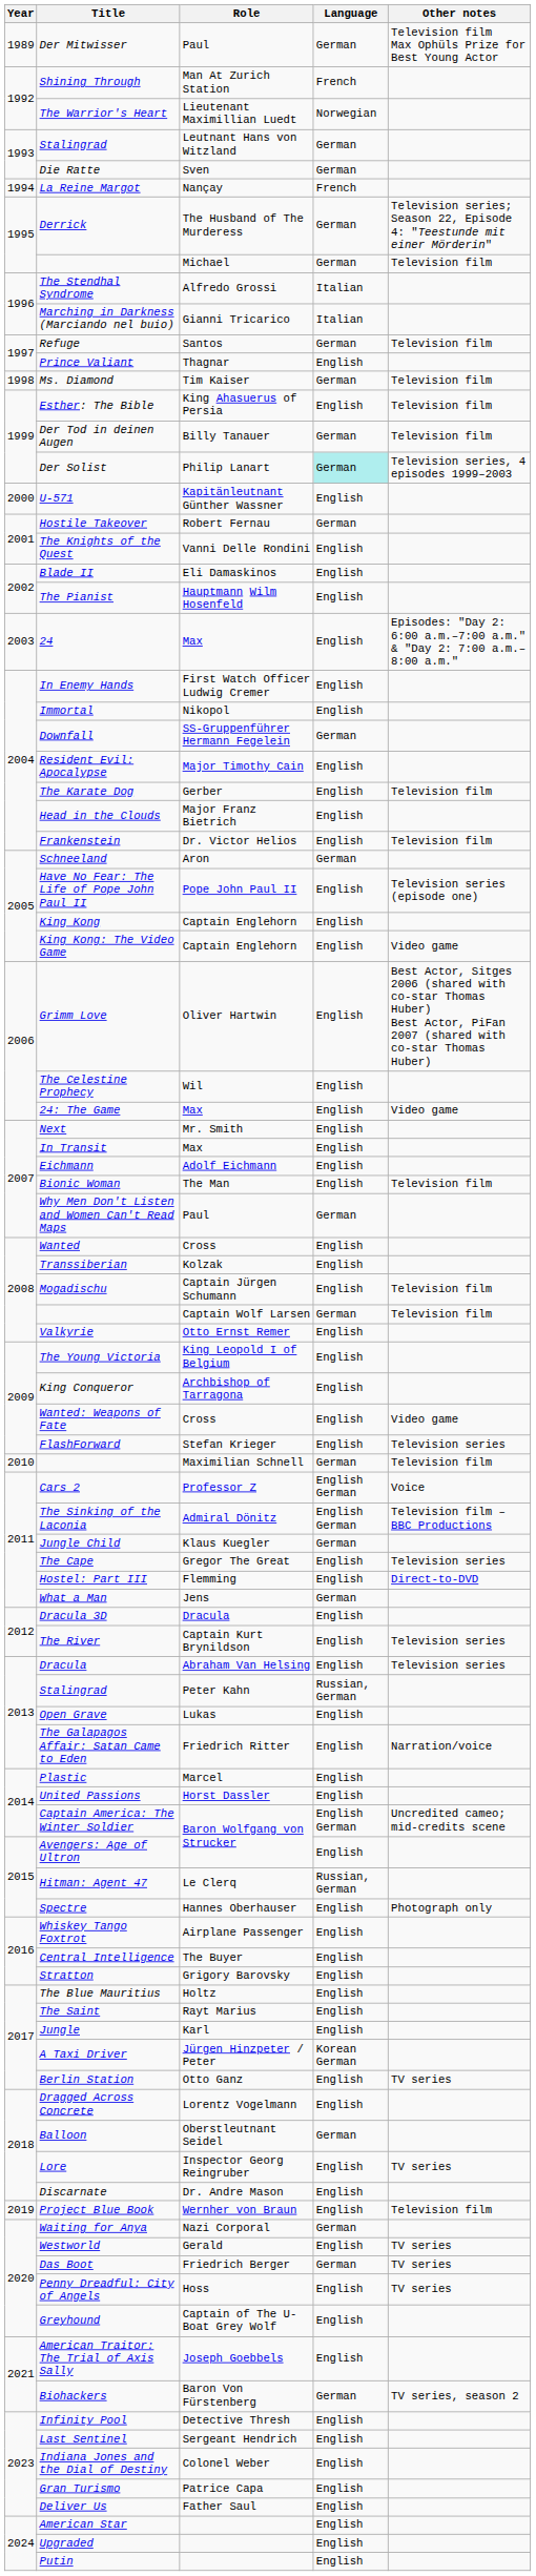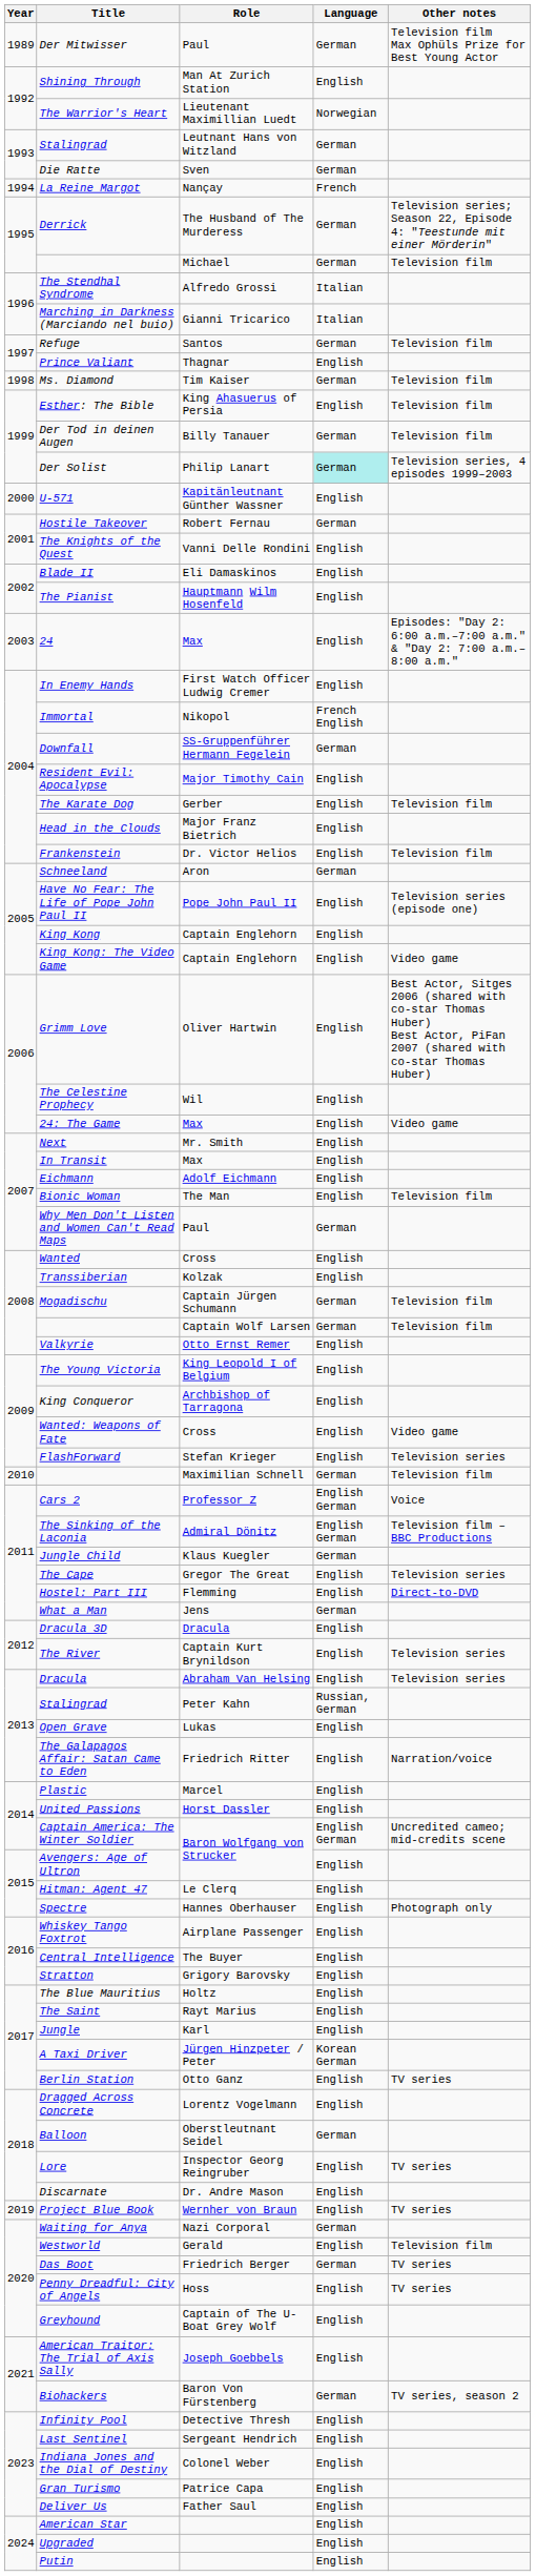 <table class="wikitable sortable">
 <tr>
 <th>Year</th>
 <th>Title</th>
 <th>Role</th>
 <th>Language</th>
 <th width=27%>Other notes</th>
 </tr>
 <tr>
 <td>1989</td>
 <td><em>Der Mitwisser</em></td>
 <td>Paul</td>
 <td>German</td>
 <td>Television film<br>Max Ophüls Prize for Best Young Actor</td>
 </tr>
 <tr>
 <td rowspan="2">1992</td>
 <td><em><a href='#'>Shining Through</a></em></td>
 <td>Man At Zurich Station</td>
-<td>French</td>
+<td>English</td>
 <td> </td>
 </tr>
 <tr>
 <td><em><a href='#'>The Warrior's Heart</a></em></td>
 <td>Lieutenant Maximillian Luedt</td>
 <td>Norwegian</td>
 <td></td>
 </tr>
 <tr>
 <td rowspan="2">1993</td>
 <td><em><a href='#'>Stalingrad</a></em></td>
 <td>Leutnant Hans von Witzland</td>
 <td>German</td>
 <td> </td>
 </tr>
 <tr>
 <td><em>Die Ratte</em></td>
 <td>Sven</td>
 <td>German</td>
 <td> </td>
 </tr>
 <tr>
 <td>1994</td>
 <td><em><a href='#'>La Reine Margot</a></em></td>
 <td>Nançay</td>
 <td>French</td>
 <td> </td>
 </tr>
 <tr>
 <td rowspan="2">1995</td>
 <td><em><a href='#'>Derrick</a></em></td>
 <td>The Husband of The Murderess</td>
 <td>German</td>
 <td>Television series; Season 22, Episode 4: "<em>Teestunde mit einer Mörderin</em>"</td>
 </tr>
 <tr>
 <td><em></em></td>
 <td>Michael</td>
 <td>German</td>
 <td>Television film</td>
 </tr>
 <tr>
 <td rowspan="2">1996</td>
 <td><em><a href='#'>The Stendhal Syndrome</a></em></td>
 <td>Alfredo Grossi</td>
 <td>Italian</td>
 <td> </td>
 </tr>
 <tr>
 <td><em><a href='#'>Marching in Darkness</a> (Marciando nel buio)</em></td>
 <td>Gianni Tricarico</td>
 <td>Italian</td>
 <td> </td>
 </tr>
 <tr>
 <td rowspan="2">1997</td>
 <td><em>Refuge</em></td>
 <td>Santos</td>
 <td>German</td>
 <td>Television film</td>
 </tr>
 <tr>
 <td><em><a href='#'>Prince Valiant</a></em></td>
 <td>Thagnar</td>
 <td>English</td>
 <td> </td>
 </tr>
 <tr>
 <td>1998</td>
 <td><em>Ms. Diamond</em></td>
 <td>Tim Kaiser</td>
 <td>German</td>
 <td>Television film</td>
 </tr>
 <tr>
 <td rowspan="3">1999</td>
 <td><em><a href='#'>Esther</a>: The Bible</em></td>
 <td>King <a href='#'>Ahasuerus</a> of Persia</td>
 <td>English</td>
 <td>Television film</td>
 </tr>
 <tr>
 <td><em>Der Tod in deinen Augen</em></td>
 <td>Billy Tanauer</td>
 <td>German</td>
 <td>Television film</td>
 </tr>
 <tr>
 <td><em>Der Solist</em></td>
 <td>Philip Lanart</td>
 <td style="background: paleturquoise;">German</td>
 <td>Television series, 4 episodes 1999–2003</td>
 </tr>
 <tr>
 <td>2000</td>
 <td><em><a href='#'>U-571</a></em></td>
 <td><a href='#'>Kapitänleutnant</a> Günther Wassner</td>
 <td>English</td>
 <td> </td>
 </tr>
 <tr>
 <td rowspan="2">2001</td>
 <td><em><a href='#'>Hostile Takeover</a></em></td>
 <td>Robert Fernau</td>
 <td>German</td>
 <td> </td>
 </tr>
 <tr>
 <td><em><a href='#'>The Knights of the Quest</a></em></td>
 <td>Vanni Delle Rondini</td>
 <td>English</td>
 <td> </td>
 </tr>
 <tr>
 <td rowspan="2">2002</td>
 <td><em><a href='#'>Blade II</a></em></td>
 <td>Eli Damaskinos</td>
 <td>English</td>
 <td> </td>
 </tr>
 <tr>
 <td><em><a href='#'>The Pianist</a></em></td>
 <td><a href='#'>Hauptmann</a> <a href='#'>Wilm Hosenfeld</a></td>
 <td>English</td>
 <td> </td>
 </tr>
 <tr>
 <td>2003</td>
 <td><em><a href='#'>24</a></em></td>
 <td><a href='#'>Max</a></td>
 <td>English</td>
 <td>Episodes: "Day 2: 6:00 a.m.–7:00 a.m." & "Day 2: 7:00 a.m.–8:00 a.m."</td>
 </tr>
 <tr>
 <td rowspan="7">2004</td>
 <td><em><a href='#'>In Enemy Hands</a></em></td>
 <td>First Watch Officer Ludwig Cremer</td>
 <td>English</td>
 <td> </td>
 </tr>
 <tr>
 <td><em><a href='#'>Immortal</a></em></td>
 <td>Nikopol</td>
-<td>English</td>
+<td>French<br>English</td>
 <td> </td>
 </tr>
 <tr>
 <td><em><a href='#'>Downfall</a></em></td>
 <td><a href='#'>SS-Gruppenführer</a> <a href='#'>Hermann Fegelein</a></td>
 <td>German</td>
 <td> </td>
 </tr>
 <tr>
 <td><em><a href='#'>Resident Evil: Apocalypse</a></em></td>
 <td><a href='#'>Major Timothy Cain</a></td>
 <td>English</td>
 <td> </td>
 </tr>
 <tr>
 <td><em><a href='#'>The Karate Dog</a></em></td>
 <td>Gerber</td>
 <td>English</td>
 <td>Television film</td>
 </tr>
 <tr>
 <td><em><a href='#'>Head in the Clouds</a></em></td>
 <td>Major Franz Bietrich</td>
 <td>English</td>
 <td> </td>
 </tr>
 <tr>
 <td><em><a href='#'>Frankenstein</a></em></td>
 <td>Dr. Victor Helios</td>
 <td>English</td>
 <td>Television film</td>
 </tr>
 <tr>
 <td rowspan="4">2005</td>
 <td><em><a href='#'>Schneeland</a></em></td>
 <td>Aron</td>
 <td>German</td>
 <td> </td>
 </tr>
 <tr>
 <td><em><a href='#'>Have No Fear: The Life of Pope John Paul II</a></em></td>
 <td><a href='#'>Pope John Paul II</a></td>
 <td>English</td>
 <td>Television series (episode one)</td>
 </tr>
 <tr>
 <td><em><a href='#'>King Kong</a></em></td>
 <td>Captain Englehorn</td>
 <td>English</td>
 <td> </td>
 </tr>
 <tr>
 <td><em><a href='#'>King Kong: The Video Game</a></em></td>
 <td>Captain Englehorn</td>
 <td>English</td>
 <td>Video game</td>
 </tr>
 <tr>
 <td rowspan="3">2006</td>
 <td><em><a href='#'>Grimm Love</a></em></td>
 <td>Oliver Hartwin</td>
 <td>English</td>
 <td>Best Actor, Sitges 2006 (shared with co-star Thomas Huber)   <br>Best Actor, PiFan 2007 (shared with co-star Thomas Huber)  </td>
 </tr>
 <tr>
 <td><em><a href='#'>The Celestine Prophecy</a></em></td>
 <td>Wil</td>
 <td>English</td>
 <td> </td>
 </tr>
 <tr>
 <td><em><a href='#'>24: The Game</a></em></td>
 <td><a href='#'>Max</a></td>
 <td>English</td>
 <td>Video game</td>
 </tr>
 <tr>
 <td rowspan="5">2007</td>
 <td><em><a href='#'>Next</a></em></td>
 <td>Mr. Smith</td>
 <td>English</td>
 <td></td>
 </tr>
 <tr>
 <td><em><a href='#'>In Transit</a></em></td>
 <td>Max</td>
 <td>English</td>
 <td></td>
 </tr>
 <tr>
 <td><em><a href='#'>Eichmann</a></em></td>
 <td><a href='#'>Adolf Eichmann</a></td>
 <td>English</td>
 <td></td>
 </tr>
 <tr>
 <td><em><a href='#'>Bionic Woman</a></em></td>
 <td>The Man</td>
 <td>English</td>
 <td>Television film</td>
 </tr>
 <tr>
 <td><em><a href='#'>Why Men Don't Listen and Women Can't Read Maps</a></em></td>
 <td>Paul</td>
 <td>German</td>
 <td></td>
 </tr>
 <tr>
 <td rowspan="5">2008</td>
 <td><em><a href='#'>Wanted</a></em></td>
 <td>Cross</td>
 <td>English</td>
 <td> </td>
 </tr>
 <tr>
 <td><em><a href='#'>Transsiberian</a></em></td>
 <td>Kolzak</td>
 <td>English</td>
 <td></td>
 </tr>
 <tr>
 <td><em><a href='#'>Mogadischu</a></em></td>
 <td>Captain Jürgen Schumann</td>
-<td>English</td>
+<td>German</td>
 <td>Television film</td>
 </tr>
 <tr>
 <td><em></em></td>
 <td>Captain Wolf Larsen</td>
 <td>German</td>
 <td>Television film</td>
 </tr>
 <tr>
 <td><em><a href='#'>Valkyrie</a></em></td>
 <td><a href='#'>Otto Ernst Remer</a></td>
 <td>English</td>
 <td></td>
 </tr>
 <tr>
 <td rowspan="4">2009</td>
 <td><em><a href='#'>The Young Victoria</a></em></td>
 <td><a href='#'>King Leopold I of Belgium</a></td>
 <td>English</td>
 <td></td>
 </tr>
 <tr>
 <td><em>King Conqueror</em></td>
 <td><a href='#'>Archbishop of Tarragona</a></td>
 <td>English</td>
 <td></td>
 </tr>
 <tr>
 <td><em><a href='#'>Wanted: Weapons of Fate</a></em></td>
 <td>Cross</td>
 <td>English</td>
 <td>Video game</td>
 </tr>
 <tr>
 <td><em><a href='#'>FlashForward</a></em></td>
 <td>Stefan Krieger</td>
 <td>English</td>
 <td>Television series</td>
 </tr>
 <tr>
 <td>2010</td>
 <td><em></em></td>
 <td>Maximilian Schnell</td>
 <td>German</td>
 <td>Television film</td>
 </tr>
 <tr>
 <td rowspan="6">2011</td>
 <td><em><a href='#'>Cars 2</a></em></td>
 <td><a href='#'>Professor Z</a></td>
 <td>English <br>German</td>
 <td>Voice</td>
 </tr>
 <tr>
 <td><em><a href='#'>The Sinking of the Laconia</a></em></td>
 <td><a href='#'>Admiral Dönitz</a></td>
 <td>English <br>German</td>
 <td>Television film – <a href='#'>BBC Productions</a></td>
 </tr>
 <tr>
 <td><em><a href='#'>Jungle Child</a></em></td>
 <td>Klaus Kuegler</td>
 <td>German</td>
 <td></td>
 </tr>
 <tr>
 <td><em><a href='#'>The Cape</a></em></td>
 <td>Gregor The Great</td>
 <td>English</td>
 <td>Television series</td>
 </tr>
 <tr>
 <td><em><a href='#'>Hostel: Part III</a></em></td>
 <td>Flemming</td>
 <td>English</td>
 <td><a href='#'>Direct-to-DVD</a></td>
 </tr>
 <tr>
 <td><em><a href='#'>What a Man</a></em></td>
 <td>Jens</td>
 <td>German</td>
 <td></td>
 </tr>
 <tr>
 <td rowspan="2">2012</td>
 <td><em><a href='#'>Dracula 3D</a></em></td>
 <td><a href='#'>Dracula</a></td>
 <td>English</td>
 <td></td>
 </tr>
 <tr>
 <td><em><a href='#'>The River</a></em></td>
 <td>Captain Kurt Brynildson</td>
 <td>English</td>
 <td>Television series</td>
 </tr>
 <tr>
 <td rowspan="4">2013</td>
 <td><em><a href='#'>Dracula</a></em></td>
 <td><a href='#'>Abraham Van Helsing</a></td>
 <td>English</td>
 <td>Television series</td>
 </tr>
 <tr>
 <td><em><a href='#'>Stalingrad</a></em></td>
 <td>Peter Kahn</td>
 <td>Russian, German</td>
 <td></td>
 </tr>
 <tr>
 <td><em><a href='#'>Open Grave</a></em></td>
 <td>Lukas</td>
 <td>English</td>
 <td></td>
 </tr>
 <tr>
 <td><em><a href='#'>The Galapagos Affair: Satan Came to Eden</a></em></td>
 <td>Friedrich Ritter</td>
 <td>English</td>
 <td>Narration/voice</td>
 </tr>
 <tr>
 <td rowspan="3">2014</td>
 <td><em><a href='#'>Plastic</a></em></td>
 <td>Marcel</td>
 <td>English</td>
 <td></td>
 </tr>
 <tr>
 <td><em><a href='#'>United Passions</a></em></td>
 <td><a href='#'>Horst Dassler</a></td>
 <td>English</td>
 <td></td>
 </tr>
 <tr>
 <td><em><a href='#'>Captain America: The Winter Soldier</a></em></td>
 <td rowspan=2><a href='#'>Baron Wolfgang von Strucker</a></td>
 <td>English <br>German</td>
 <td>Uncredited cameo; mid-credits scene</td>
 </tr>
 <tr>
 <td rowspan="3">2015</td>
 <td><em><a href='#'>Avengers: Age of Ultron</a></em></td>
 <td>English</td>
 <td></td>
 </tr>
 <tr>
 <td><em><a href='#'>Hitman: Agent 47</a></em></td>
 <td>Le Clerq</td>
-<td>Russian, German</td>
+<td>English</td>
 <td></td>
 </tr>
 <tr>
 <td><em><a href='#'>Spectre</a></em></td>
 <td>Hannes Oberhauser</td>
 <td>English</td>
 <td>Photograph only</td>
 </tr>
 <tr>
 <td rowspan="3">2016</td>
 <td><em><a href='#'>Whiskey Tango Foxtrot</a></em></td>
 <td>Airplane Passenger</td>
 <td>English</td>
 <td></td>
 </tr>
 <tr>
 <td><em><a href='#'>Central Intelligence</a></em></td>
 <td>The Buyer</td>
 <td>English</td>
 <td></td>
 </tr>
 <tr>
 <td><em><a href='#'>Stratton</a></em></td>
 <td>Grigory Barovsky</td>
 <td>English</td>
 <td></td>
 </tr>
 <tr>
 <td rowspan="5">2017</td>
 <td><em>The Blue Mauritius</em></td>
 <td>Holtz</td>
 <td>English</td>
 <td></td>
 </tr>
 <tr>
 <td><em><a href='#'>The Saint</a></em></td>
 <td>Rayt Marius</td>
 <td>English</td>
 <td></td>
 </tr>
 <tr>
 <td><em><a href='#'>Jungle</a></em></td>
 <td>Karl</td>
 <td>English</td>
 <td></td>
 </tr>
 <tr>
 <td><em><a href='#'>A Taxi Driver</a></em></td>
 <td><a href='#'>Jürgen Hinzpeter</a> / Peter</td>
 <td>Korean German</td>
 <td></td>
 </tr>
 <tr>
 <td><em><a href='#'>Berlin Station</a></em></td>
 <td>Otto Ganz</td>
 <td>English</td>
 <td>TV series</td>
 </tr>
 <tr>
 <td rowspan="4">2018</td>
 <td><em><a href='#'>Dragged Across Concrete</a></em></td>
 <td>Lorentz Vogelmann</td>
 <td>English</td>
 <td></td>
 </tr>
 <tr>
 <td><em><a href='#'>Balloon</a></em></td>
 <td>Oberstleutnant Seidel</td>
 <td>German</td>
 <td></td>
 </tr>
 <tr>
 <td><em><a href='#'>Lore</a></em></td>
 <td>Inspector Georg Reingruber</td>
 <td>English</td>
 <td>TV series</td>
 </tr>
 <tr>
 <td><em>Discarnate</em></td>
 <td>Dr. Andre Mason</td>
 <td>English</td>
 <td></td>
 </tr>
 <tr>
 <td>2019</td>
 <td><em><a href='#'>Project Blue Book</a></em></td>
 <td><a href='#'>Wernher von Braun</a></td>
 <td>English</td>
-<td>Television film</td>
+<td>TV series</td>
 </tr>
 <tr>
 <td rowspan="5">2020</td>
 <td><em><a href='#'>Waiting for Anya</a></em></td>
 <td>Nazi Corporal</td>
 <td>German</td>
 <td></td>
 </tr>
 <tr>
 <td><em><a href='#'>Westworld</a></em></td>
 <td>Gerald</td>
 <td>English</td>
-<td>TV series</td>
+<td>Television film</td>
 </tr>
 <tr>
 <td><em><a href='#'>Das Boot</a></em></td>
 <td>Friedrich Berger</td>
 <td>German</td>
 <td>TV series</td>
 </tr>
 <tr>
 <td><em><a href='#'>Penny Dreadful: City of Angels</a></em></td>
 <td>Hoss</td>
 <td>English</td>
 <td>TV series</td>
 </tr>
 <tr>
 <td><em><a href='#'>Greyhound</a></em></td>
 <td>Captain of The U-Boat Grey Wolf</td>
 <td>English</td>
 <td></td>
 </tr>
 <tr>
 <td rowspan="2">2021</td>
 <td><em><a href='#'>American Traitor: The Trial of Axis Sally</a></em></td>
 <td><a href='#'>Joseph Goebbels</a></td>
 <td>English</td>
 <td></td>
 </tr>
 <tr>
 <td><em><a href='#'>Biohackers</a></em></td>
 <td>Baron Von Fürstenberg</td>
 <td>German</td>
 <td>TV series, season 2</td>
 </tr>
 <tr>
 <td rowspan="5">2023</td>
 <td><em><a href='#'>Infinity Pool</a></em></td>
 <td>Detective Thresh</td>
 <td>English</td>
 <td></td>
 </tr>
 <tr>
 <td><em><a href='#'>Last Sentinel</a></em></td>
 <td>Sergeant Hendrich</td>
 <td>English</td>
 <td></td>
 </tr>
 <tr>
 <td><em><a href='#'>Indiana Jones and the Dial of Destiny</a></em></td>
 <td>Colonel Weber</td>
 <td>English</td>
 <td></td>
 </tr>
 <tr>
 <td><em><a href='#'>Gran Turismo</a></em></td>
 <td>Patrice Capa</td>
 <td>English</td>
 <td></td>
 </tr>
 <tr>
 <td><em><a href='#'>Deliver Us</a></em></td>
 <td>Father Saul</td>
 <td>English</td>
 <td></td>
 </tr>
 <tr>
 <td rowspan="3">2024</td>
 <td><em><a href='#'>American Star</a></em></td>
 <td></td>
 <td>English</td>
 <td></td>
 </tr>
 <tr>
 <td><em><a href='#'>Upgraded</a></em></td>
 <td></td>
 <td>English</td>
 <td></td>
 </tr>
 <tr>
 <td><em><a href='#'>Putin</a></em></td>
 <td></td>
 <td>English</td>
 <td></td>
 </tr>
 </table>
